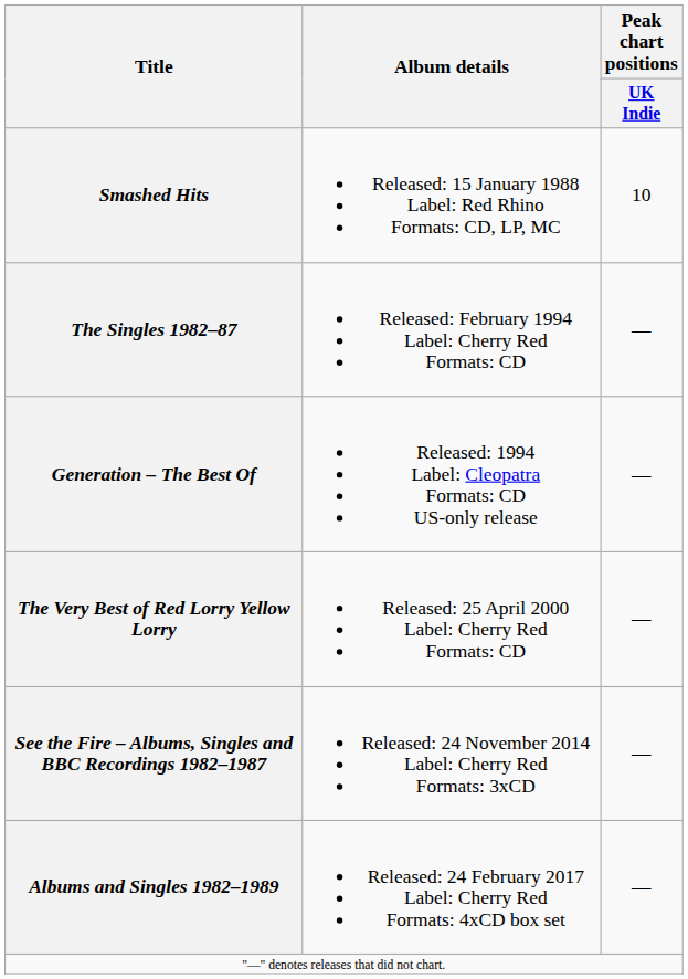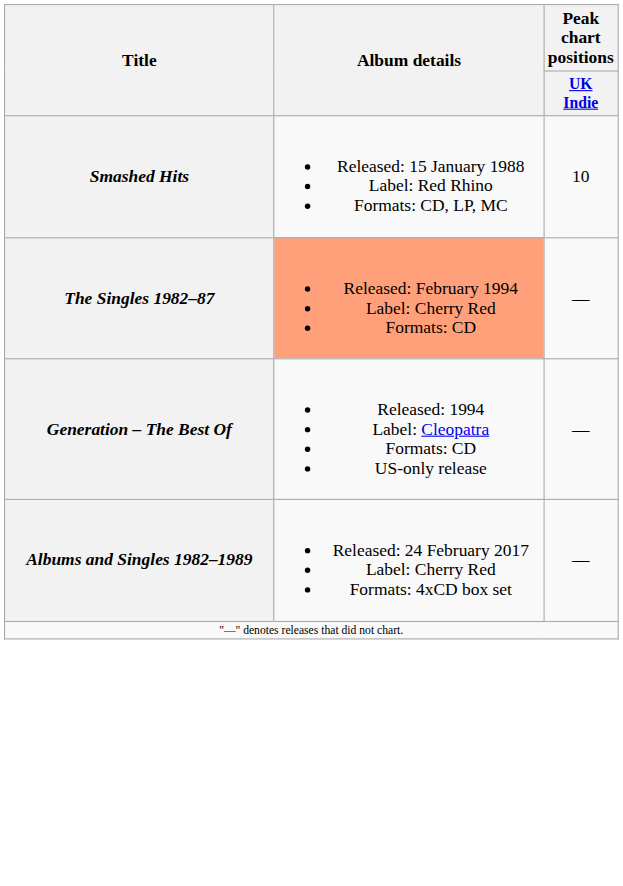 <table class="wikitable plainrowheaders" style="text-align:center;">
 <tr>
 <th rowspan="2" scope="col" style="width:15em;">Title</th>
 <th rowspan="2" scope="col" style="width:15em;">Album details</th>
 <th>Peak chart positions</th>
 </tr>
 <tr>
 <th scope="col" style="width:2em;font-size:90%;"><a href='#'>UK<br>Indie</a><br></th>
 </tr>
 <tr>
 <th scope="row"><em>Smashed Hits</em></th>
 <td><br><ul><li>Released: 15 January 1988</li><li>Label: Red Rhino</li><li>Formats: CD, LP, MC</li></ul></td>
 <td>10</td>
 </tr>
 <tr>
 <th scope="row"><em>The Singles 1982–87</em></th>
-<td><br><ul><li>Released: February 1994</li><li>Label: Cherry Red</li><li>Formats: CD</li></ul></td>
+<td style="background: lightsalmon;"><br><ul><li>Released: February 1994</li><li>Label: Cherry Red</li><li>Formats: CD</li></ul></td>
 <td>—</td>
 </tr>
 <tr>
 <th scope="row"><em>Generation – The Best Of</em></th>
 <td><br><ul><li>Released: 1994</li><li>Label: <a href='#'>Cleopatra</a></li><li>Formats: CD</li><li>US-only release</li></ul></td>
-<td>—</td>
-</tr>
-<tr>
-<th scope="row"><em>The Very Best of Red Lorry Yellow Lorry</em></th>
-<td><br><ul><li>Released: 25 April 2000</li><li>Label: Cherry Red</li><li>Formats: CD</li></ul></td>
-<td>—</td>
-</tr>
-<tr>
-<th scope="row"><em>See the Fire – Albums, Singles and BBC Recordings 1982–1987</em></th>
-<td><br><ul><li>Released: 24 November 2014</li><li>Label: Cherry Red</li><li>Formats: 3xCD</li></ul></td>
 <td>—</td>
 </tr>
 <tr>
 <th scope="row"><em>Albums and Singles 1982–1989</em></th>
 <td><br><ul><li>Released: 24 February 2017</li><li>Label: Cherry Red</li><li>Formats: 4xCD box set</li></ul></td>
 <td>—</td>
 </tr>
 <tr>
 <td colspan="3" style="font-size:8pt">"—" denotes releases that did not chart.</td>
 </tr>
 </table>
